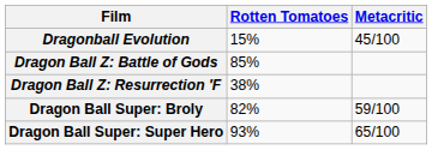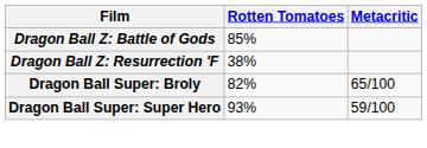 <table class="wikitable sortable plainrowheaders">
 <tr>
 <th scope="col">Film</th>
 <th scope="col"><a href='#'>Rotten Tomatoes</a></th>
 <th scope="col"><a href='#'>Metacritic</a></th>
-</tr>
-<tr>
-<th scope="row"><em>Dragonball Evolution</em></th>
-<td>15%</td>
-<td>45/100</td>
 </tr>
 <tr>
 <th scope="row"><em>Dragon Ball Z: Battle of Gods</em></th>
 <td>85%</td>
 <td></td>
 </tr>
 <tr>
 <th scope="row"><em>Dragon Ball Z: Resurrection 'F<strong></th>
 <td>38%</td>
 <td></td>
 </tr>
 <tr>
 <th scope="row"></em>Dragon Ball Super: Broly<em></th>
 <td>82%</td>
-<td>59/100</td>
+<td>65/100</td>
 </tr>
 <tr>
 <th scope="row"></em>Dragon Ball Super: Super Hero<em></th>
 <td>93%</td>
-<td>65/100</td>
+<td>59/100</td>
 </tr>
 </table>
